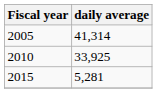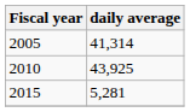 <table class="wikitable">
 <tr>
 <th>Fiscal year</th>
 <th>daily average</th>
 </tr>
 <tr>
 <td>2005</td>
 <td>41,314</td>
 </tr>
 <tr>
 <td>2010</td>
-<td>33,925</td>
+<td>43,925</td>
 </tr>
 <tr>
 <td>2015</td>
 <td>5,281</td>
 </tr>
 <tr>
 </tr>
 </table>
